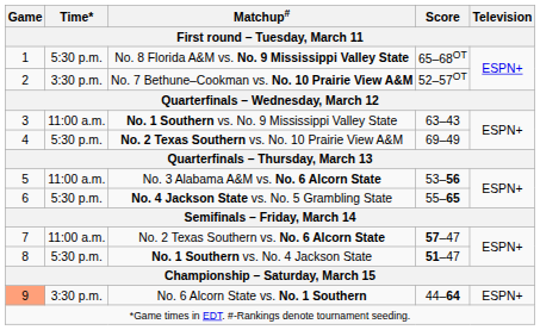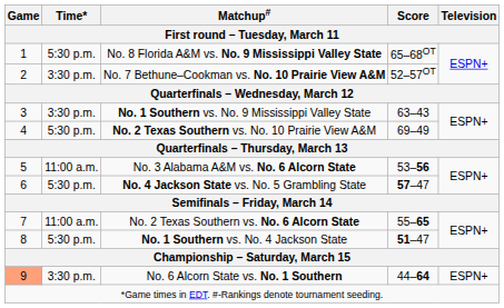 <table class="wikitable" style="font-size: 95%;text-align:center">
 <tr>
 <th>Game</th>
 <th>Time*</th>
 <th>Matchup<sup>#</sup></th>
 <th>Score</th>
 <th>Television</th>
 </tr>
 <tr>
 <th colspan="6">First round – Tuesday, March 11</th>
 </tr>
 <tr>
 <td>1</td>
 <td>5:30 p.m.</td>
 <td>No. 8 Florida A&M vs. <strong>No. 9 Mississippi Valley State</strong></td>
 <td>65–68<sup>OT</sup></td>
 <td rowspan="2"><a href='#'>ESPN+</a></td>
 </tr>
 <tr>
 <td>2</td>
 <td>3:30 p.m.</td>
 <td>No. 7 Bethune–Cookman vs. <strong>No. 10 Prairie View A&M</strong></td>
 <td>52–57<sup>OT</sup></td>
 </tr>
 <tr>
 <th colspan="6">Quarterfinals – Wednesday, March 12</th>
 </tr>
 <tr>
 <td>3</td>
-<td>11:00 a.m.</td>
+<td>3:30 p.m.</td>
 <td><strong>No. 1 Southern</strong> vs. No. 9 Mississippi Valley State</td>
 <td>63–43</td>
 <td rowspan="2">ESPN+</td>
 </tr>
 <tr>
 <td>4</td>
 <td>5:30 p.m.</td>
 <td><strong>No. 2 Texas Southern</strong> vs. No. 10 Prairie View A&M</td>
 <td>69–49</td>
 </tr>
 <tr>
 <th colspan="6">Quarterfinals – Thursday, March 13</th>
 </tr>
 <tr>
 <td>5</td>
 <td>11:00 a.m.</td>
 <td>No. 3 Alabama A&M vs. <strong>No. 6 Alcorn State</strong></td>
 <td>53–<strong>56</strong></td>
 <td rowspan="2">ESPN+</td>
 </tr>
 <tr>
 <td>6</td>
 <td>5:30 p.m.</td>
 <td><strong>No. 4 Jackson State</strong> vs. No. 5 Grambling State</td>
-<td>55–<strong>65</strong></td>
+<td><strong>57</strong>–47</td>
 </tr>
 <tr>
 <th colspan="6">Semifinals – Friday, March 14</th>
 </tr>
 <tr>
 <td>7</td>
 <td>11:00 a.m.</td>
 <td>No. 2 Texas Southern vs. <strong>No. 6 Alcorn State</strong></td>
-<td><strong>57</strong>–47</td>
+<td>55–<strong>65</strong></td>
 <td rowspan="2">ESPN+</td>
 </tr>
 <tr>
 <td>8</td>
 <td>5:30 p.m.</td>
 <td><strong>No. 1 Southern</strong> vs. No. 4 Jackson State</td>
 <td><strong>51</strong>–47</td>
 </tr>
 <tr>
 <th colspan="6">Championship – Saturday, March 15</th>
 </tr>
 <tr>
 <td style="background: lightsalmon;">9</td>
 <td>3:30 p.m.</td>
 <td>No. 6 Alcorn State vs. <strong>No. 1 Southern</strong></td>
 <td>44–<strong>64</strong></td>
 <td rowspan="1">ESPN+</td>
 </tr>
 <tr>
 <td colspan="6"><small>*Game times in <a href='#'>EDT</a>. #-Rankings denote tournament seeding.</small></td>
 </tr>
 </table>
